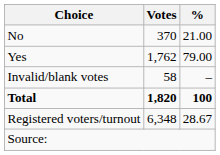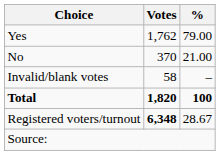 <table class=wikitable style=text-align:right>
 <tr>
 <th>Choice</th>
 <th>Votes</th>
 <th>%</th>
 </tr>
 <tr>
+<td align=left>Yes</td>
+<td>1,762</td>
+<td>79.00</td>
+</tr>
+<tr>
 <td align=left>No</td>
 <td>370</td>
 <td>21.00</td>
-</tr>
-<tr>
-<td align=left>Yes</td>
-<td>1,762</td>
-<td>79.00</td>
 </tr>
 <tr>
 <td align=left>Invalid/blank votes</td>
 <td>58</td>
 <td>–</td>
 </tr>
 <tr>
 <td align=left><strong>Total</strong></td>
 <td><strong>1,820</strong></td>
 <td><strong>100</strong></td>
 </tr>
 <tr>
 <td align=left>Registered voters/turnout</td>
-<td>6,348</td>
+<td><strong>6,348</strong></td>
 <td>28.67</td>
 </tr>
 <tr>
 <td align=left colspan=3>Source: </td>
 </tr>
 </table>
